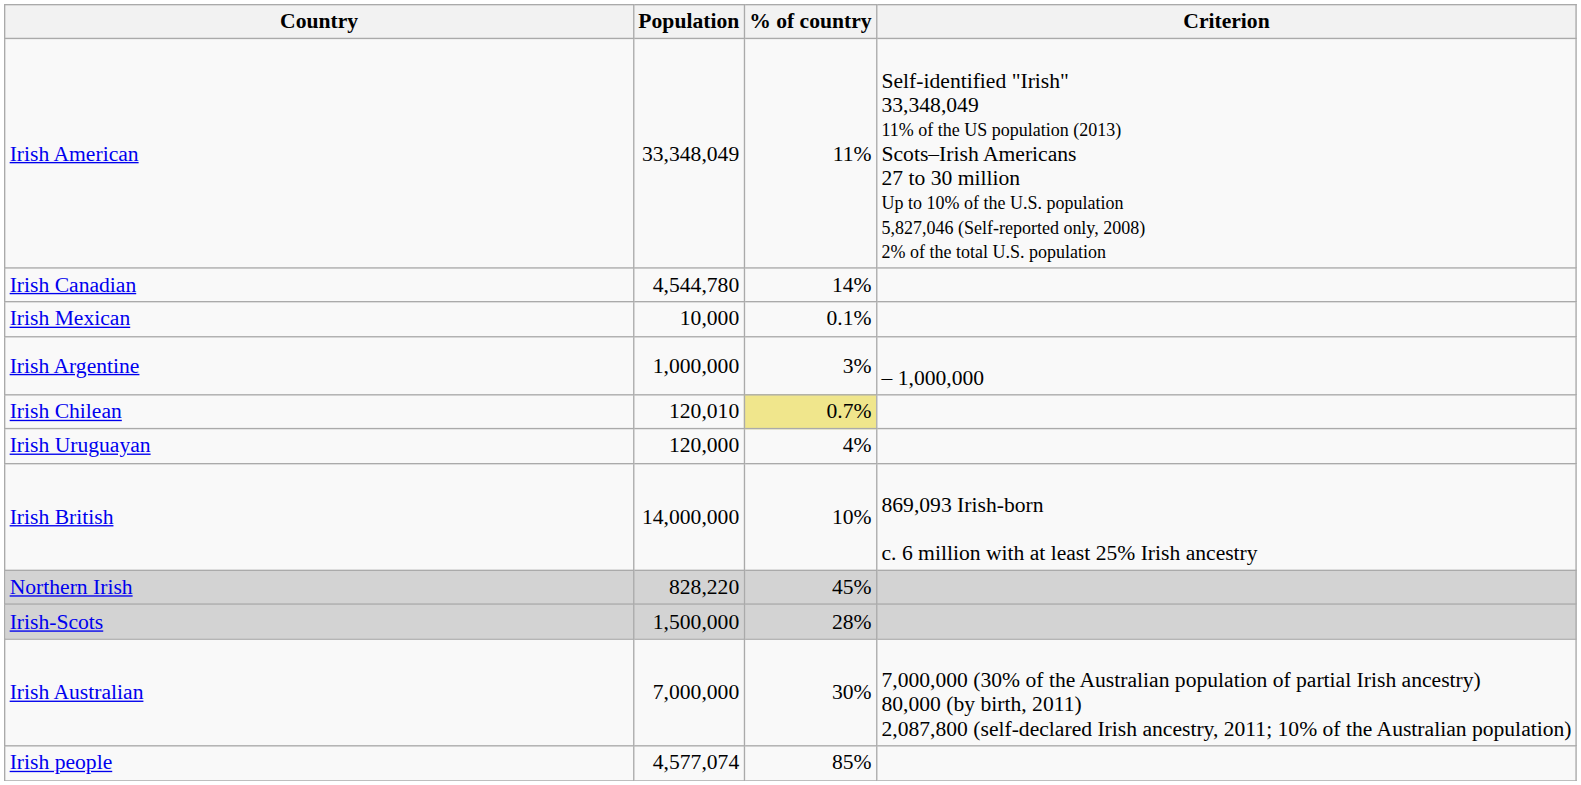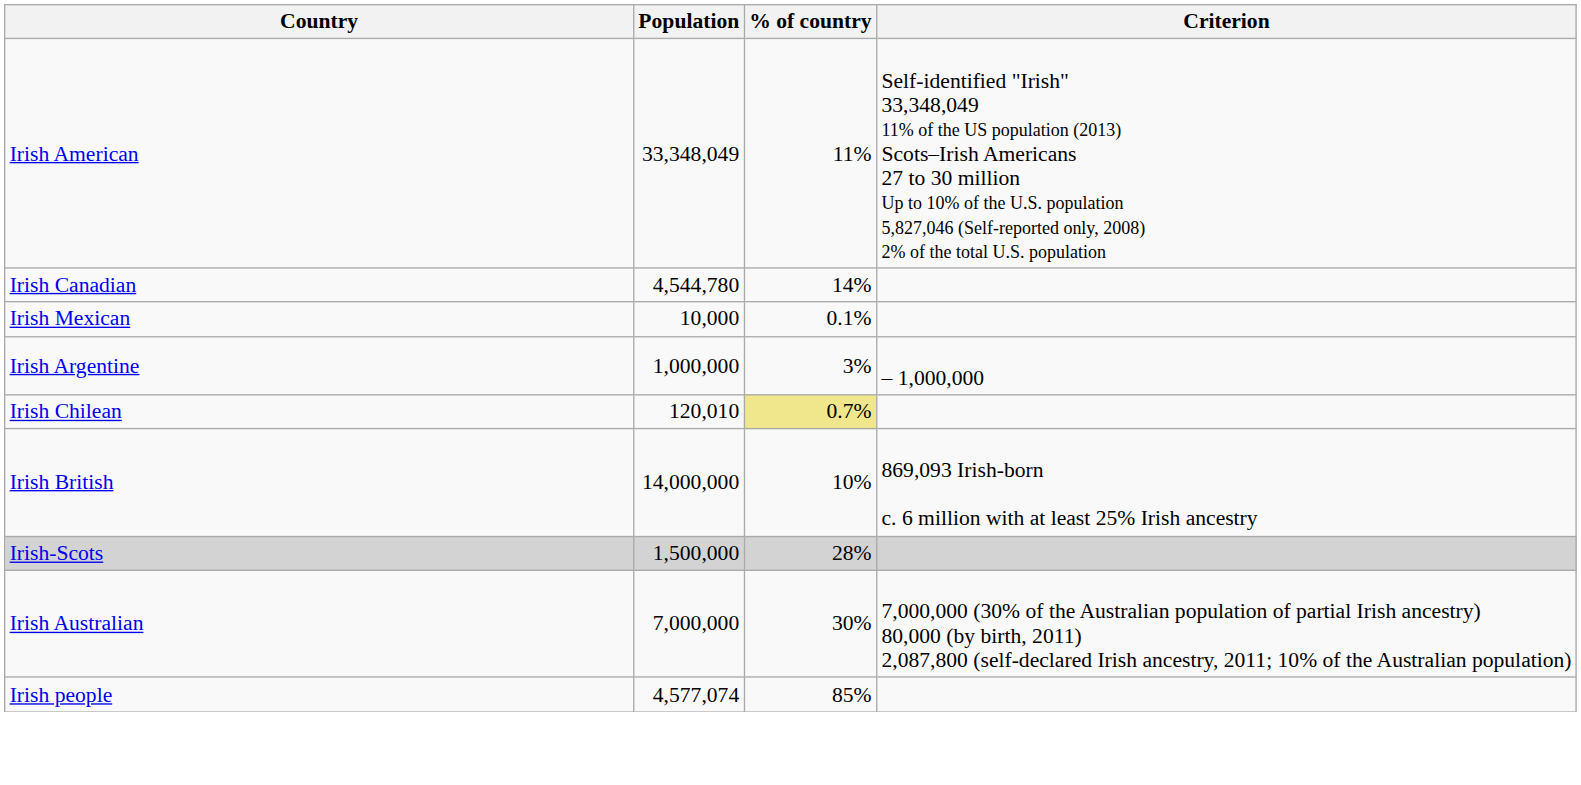 <table class="wikitable sortable">
 <tr>
 <th style=width:40%>Country</th>
 <th>Population</th>
 <th>% of country</th>
 <th>Criterion</th>
 </tr>
 <tr>
 <td><a href='#'>Irish American</a></td>
 <td align="right">33,348,049</td>
 <td align="right">11%</td>
 <td><br>Self-identified "Irish"<br>33,348,049<br><small>11% of the US population (2013)</small><br>Scots–Irish Americans<br>27 to 30 million<br><small>Up to 10% of the U.S. population<br>5,827,046 (Self-reported only, 2008) <br>2% of the total U.S. population</small></td>
 </tr>
 <tr>
 <td><a href='#'>Irish Canadian</a></td>
 <td align="right">4,544,780</td>
 <td align="right">14%</td>
 <td><br></td>
 </tr>
 <tr>
 <td><a href='#'>Irish Mexican</a></td>
 <td align="right">10,000</td>
 <td align="right">0.1%</td>
 <td><br></td>
 </tr>
 <tr>
 <td><a href='#'>Irish Argentine</a></td>
 <td align="right">1,000,000</td>
 <td align="right">3%</td>
 <td><br> – 1,000,000</td>
 </tr>
 <tr>
 <td><a href='#'>Irish Chilean</a></td>
 <td align="right">120,010</td>
 <td align="right" style="background: khaki;">0.7%</td>
 <td><br></td>
 </tr>
 <tr>
-<td><a href='#'>Irish Uruguayan</a></td>
-<td align="right">120,000</td>
-<td align="right">4%</td>
-<td><br></td>
-</tr>
-<tr>
 <td><a href='#'>Irish British</a></td>
 <td align="right">14,000,000</td>
 <td align="right">10%</td>
 <td><br>869,093 Irish-born<br><br>c. 6 million with at least 25% Irish ancestry<br></td>
-</tr>
-<tr>
-<td bgcolor="LightGray"><a href='#'>Northern Irish</a></td>
-<td align="right" bgcolor="LightGray">828,220</td>
-<td align="right" bgcolor="LightGray">45%</td>
-<td bgcolor="LightGray"><br></td>
 </tr>
 <tr>
 <td bgcolor="LightGray"><a href='#'>Irish-Scots</a></td>
 <td align="right" bgcolor="LightGray">1,500,000</td>
 <td align="right" bgcolor="LightGray">28%</td>
 <td bgcolor="LightGray"><br></td>
 </tr>
 <tr>
 <td><a href='#'>Irish Australian</a></td>
 <td align="right">7,000,000</td>
 <td align="right">30%</td>
 <td><br>7,000,000 (30% of the Australian population of partial Irish ancestry) <br> 80,000 (by birth, 2011)<br>2,087,800 (self-declared Irish ancestry, 2011; 10% of the Australian population)</td>
 </tr>
 <tr>
 <td><a href='#'>Irish people</a></td>
 <td align="right">4,577,074</td>
 <td align="right">85%</td>
 <td><br></td>
 </tr>
 </table>
